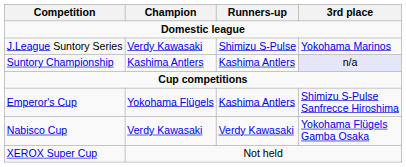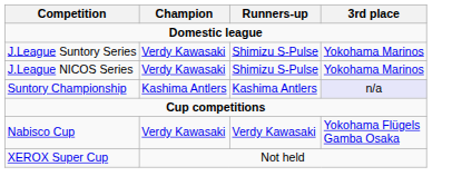 <table class="wikitable">
 <tr>
 <th>Competition</th>
 <th>Champion</th>
 <th>Runners-up</th>
 <th>3rd place</th>
 </tr>
 <tr>
 <td colspan=4; align=center><strong>Domestic league</strong></td>
 </tr>
 <tr>
 <td><a href='#'>J.League</a> Suntory Series</td>
 <td><a href='#'>Verdy Kawasaki</a></td>
 <td><a href='#'>Shimizu S-Pulse</a></td>
 <td><a href='#'>Yokohama Marinos</a></td>
 </tr>
 <tr>
+<td><a href='#'>J.League</a> NICOS Series</td>
+<td><a href='#'>Verdy Kawasaki</a></td>
+<td><a href='#'>Shimizu S-Pulse</a></td>
+<td><a href='#'>Yokohama Marinos</a></td>
+</tr>
+<tr>
 <td><a href='#'>Suntory Championship</a></td>
 <td><a href='#'>Kashima Antlers</a></td>
 <td><a href='#'>Kashima Antlers</a></td>
 <td align="center" style="background: lavender;">n/a</td>
 </tr>
 <tr>
 <td colspan=4; align=center><strong>Cup competitions</strong></td>
-</tr>
-<tr>
-<td><a href='#'>Emperor's Cup</a></td>
-<td><a href='#'>Yokohama Flügels</a></td>
-<td><a href='#'>Kashima Antlers</a></td>
-<td><a href='#'>Shimizu S-Pulse</a><br><a href='#'>Sanfrecce Hiroshima</a></td>
 </tr>
 <tr>
 <td><a href='#'>Nabisco Cup</a></td>
 <td><a href='#'>Verdy Kawasaki</a></td>
 <td><a href='#'>Verdy Kawasaki</a></td>
 <td><a href='#'>Yokohama Flügels</a><br><a href='#'>Gamba Osaka</a></td>
 </tr>
 <tr>
 <td><a href='#'>XEROX Super Cup</a></td>
 <td colspan=3; align=center>Not held</td>
 </tr>
 </table>
